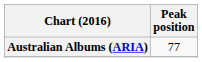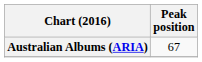 <table class="wikitable sortable plainrowheaders" style="text-align:center">
 <tr>
 <th scope="col">Chart (2016)</th>
 <th scope="col">Peak<br>position</th>
 </tr>
 <tr>
 <th scope="row">Australian Albums (<a href='#'>ARIA</a>)</th>
-<td>77</td>
+<td>67</td>
 </tr>
 <tr>
 </tr>
 <tr>
 </tr>
 <tr>
 </tr>
 <tr>
 </tr>
 <tr>
 </tr>
 <tr>
 </tr>
 <tr>
 </tr>
 <tr>
 </tr>
 </table>
